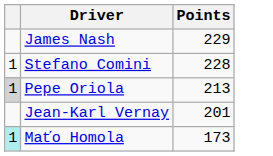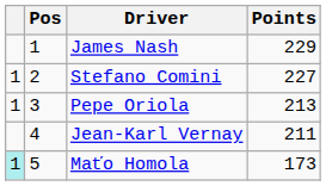 <table class="wikitable" style="font-size: 95%;">
 <tr>
 <th></th>
+<th>Pos</th>
 <th>Driver</th>
 <th>Points</th>
 </tr>
 <tr>
 <td align="left"></td>
+<td>1</td>
 <td> <a href='#'>James Nash</a></td>
 <td align="right">229</td>
 </tr>
 <tr>
 <td align="left"> 1</td>
+<td>2</td>
 <td> <a href='#'>Stefano Comini</a></td>
-<td align="right">228</td>
+<td align="right">227</td>
 </tr>
 <tr>
-<td align="left" style="background: lightgrey;"> 1</td>
+<td align="left"> 1</td>
+<td>3</td>
 <td> <a href='#'>Pepe Oriola</a></td>
 <td align="right">213</td>
 </tr>
 <tr>
 <td align="left"></td>
+<td>4</td>
 <td> <a href='#'>Jean-Karl Vernay</a></td>
-<td align="right">201</td>
+<td align="right">211</td>
 </tr>
 <tr>
 <td align="left" style="background: paleturquoise;"> 1</td>
+<td>5</td>
 <td> <a href='#'>Maťo Homola</a></td>
 <td align="right">173</td>
 </tr>
 </table>
